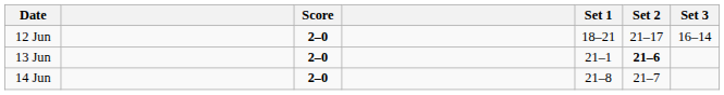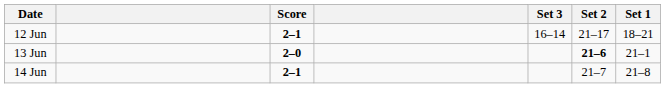 <table class="wikitable" style="text-align: center;">
 <tr>
 <th width="60">Date</th>
 <th align="right" width="270"></th>
 <th width="50">Score</th>
 <th align="left" width="270"></th>
+<th width="50">Set 3</th>
+<th width="50">Set 2</th>
 <th width="50">Set 1</th>
-<th width="50">Set 2</th>
-<th width="50">Set 3</th>
 </tr>
 <tr>
 <td>12 Jun</td>
 <td align=left><strong></strong></td>
-<td align=center><strong>2–0</strong></td>
+<td align=center><strong>2–1</strong></td>
 <td align=left></td>
+<td>16–14</td>
+<td>21–17</td>
 <td>18–21</td>
-<td>21–17</td>
-<td>16–14</td>
 </tr>
 <tr>
 <td>13 Jun</td>
 <td align=left><strong></strong></td>
 <td align=center><strong>2–0</strong></td>
 <td align=left></td>
+<td></td>
+<td><strong>21–6</strong></td>
 <td>21–1</td>
-<td><strong>21–6</strong></td>
-<td></td>
 </tr>
 <tr>
 <td>14 Jun</td>
 <td align=left><strong></strong></td>
-<td align=center><strong>2–0</strong></td>
+<td align=center><strong>2–1</strong></td>
 <td align=left></td>
+<td></td>
+<td>21–7</td>
 <td>21–8</td>
-<td>21–7</td>
-<td></td>
 </tr>
 </table>
